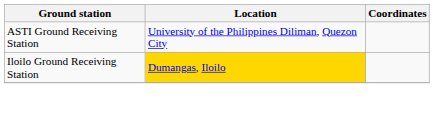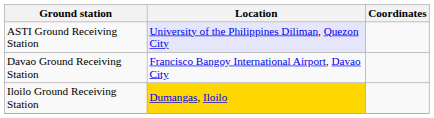 <table class="wikitable" style="font-size:100%;">
 <tr>
 <th>Ground station</th>
 <th>Location</th>
 <th>Coordinates</th>
 </tr>
 <tr>
 <td>ASTI Ground Receiving Station</td>
-<td><a href='#'>University of the Philippines Diliman</a>, <a href='#'>Quezon City</a></td>
+<td style="background: lavender;"><a href='#'>University of the Philippines Diliman</a>, <a href='#'>Quezon City</a></td>
+<td></td>
+</tr>
+<tr>
+<td>Davao Ground Receiving Station</td>
+<td><a href='#'>Francisco Bangoy International Airport</a>, <a href='#'>Davao City</a></td>
 <td></td>
 </tr>
 <tr>
 <td>Iloilo Ground Receiving Station</td>
 <td style="background: gold;"><a href='#'>Dumangas</a>, <a href='#'>Iloilo</a></td>
 <td></td>
 </tr>
 <tr>
 </tr>
 </table>
